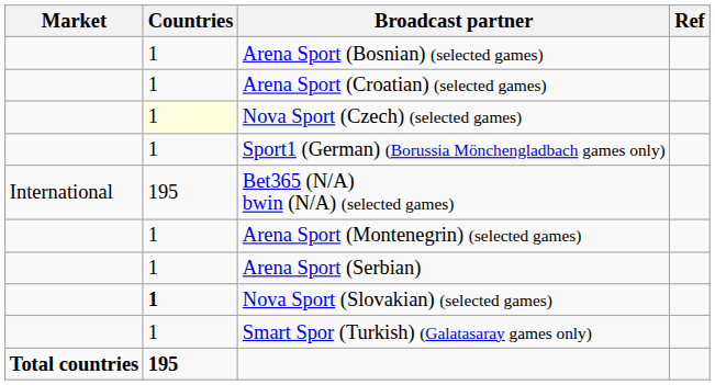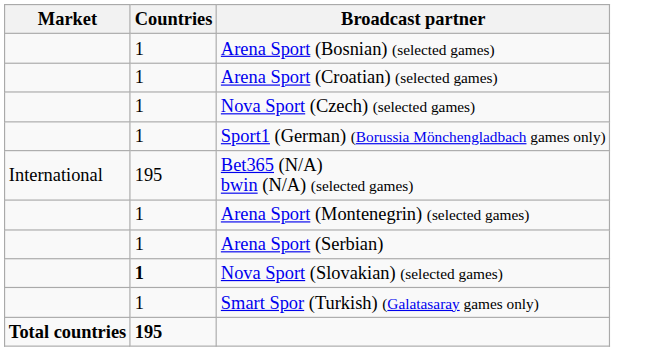 <table class="wikitable">
 <tr>
 <th>Market</th>
 <th>Countries</th>
 <th>Broadcast partner</th>
-<th>Ref</th>
 </tr>
 <tr>
 <td></td>
 <td>1</td>
 <td><a href='#'>Arena Sport</a> (Bosnian) <small>(selected games)</small></td>
-<td></td>
 </tr>
 <tr>
 <td></td>
 <td>1</td>
 <td><a href='#'>Arena Sport</a> (Croatian) <small>(selected games)</small></td>
-<td></td>
 </tr>
 <tr>
 <td></td>
-<td style="background: lightyellow;">1</td>
+<td>1</td>
 <td><a href='#'>Nova Sport</a> (Czech) <small>(selected games)</small></td>
-<td></td>
 </tr>
 <tr>
 <td></td>
 <td>1</td>
 <td><a href='#'>Sport1</a> (German) <small>(<a href='#'>Borussia Mönchengladbach</a> games only)</small></td>
-<td></td>
 </tr>
 <tr>
 <td>International</td>
 <td>195</td>
 <td><a href='#'>Bet365</a> (N/A) <br> <a href='#'>bwin</a> (N/A) <small>(selected games)</small></td>
-<td></td>
 </tr>
 <tr>
 <td></td>
 <td>1</td>
 <td><a href='#'>Arena Sport</a> (Montenegrin) <small>(selected games)</small></td>
-<td></td>
 </tr>
 <tr>
 <td></td>
 <td>1</td>
 <td><a href='#'>Arena Sport</a> (Serbian)</td>
-<td></td>
 </tr>
 <tr>
 <td></td>
 <td><strong>1</strong></td>
 <td><a href='#'>Nova Sport</a> (Slovakian) <small>(selected games)</small></td>
-<td></td>
 </tr>
 <tr>
 <td></td>
 <td>1</td>
 <td><a href='#'>Smart Spor</a> (Turkish) <small>(<a href='#'>Galatasaray</a> games only)</small></td>
-<td></td>
 </tr>
 <tr>
 <td><strong>Total countries</strong></td>
 <td><strong>195</strong></td>
 <td></td>
-<td></td>
 </tr>
 </table>
